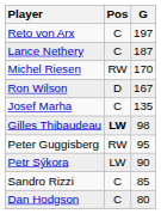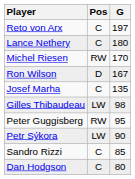 <table class="wikitable" style="text-align:center;">
 <tr>
 <th style="text-align:left;">Player</th>
 <th>Pos</th>
 <th>G</th>
 </tr>
 <tr>
 <td style="text-align:left;"><a href='#'>Reto von Arx</a></td>
 <td>C</td>
 <td>197</td>
 </tr>
 <tr style="background:#eee;">
 <td style="text-align:left;"><a href='#'>Lance Nethery</a></td>
 <td>C</td>
-<td>187</td>
+<td>180</td>
 </tr>
 <tr>
 <td style="text-align:left;"><a href='#'>Michel Riesen</a></td>
 <td>RW</td>
 <td>170</td>
 </tr>
 <tr style="background:#eee;">
 <td style="text-align:left;"><a href='#'>Ron Wilson</a></td>
 <td>D</td>
 <td>167</td>
 </tr>
 <tr>
 <td style="text-align:left;"><a href='#'>Josef Marha</a></td>
 <td>C</td>
 <td>135</td>
 </tr>
 <tr style="background:#eee;">
 <td style="text-align:left;"><a href='#'>Gilles Thibaudeau</a></td>
-<td><strong>LW</strong></td>
+<td>LW</td>
 <td>98</td>
 </tr>
 <tr>
 <td style="text-align:left;">Peter Guggisberg</td>
 <td>RW</td>
 <td>95</td>
 </tr>
 <tr style="background:#eee;">
 <td style="text-align:left;"><a href='#'>Petr Sýkora</a></td>
 <td>LW</td>
 <td>90</td>
 </tr>
 <tr>
 <td style="text-align:left;">Sandro Rizzi</td>
 <td>C</td>
 <td>85</td>
 </tr>
 <tr style="background:#eee;">
 <td style="text-align:left;"><a href='#'>Dan Hodgson</a></td>
 <td>C</td>
 <td>80</td>
 </tr>
 </table>
